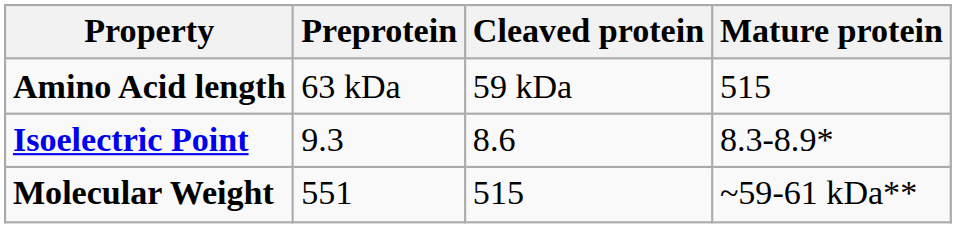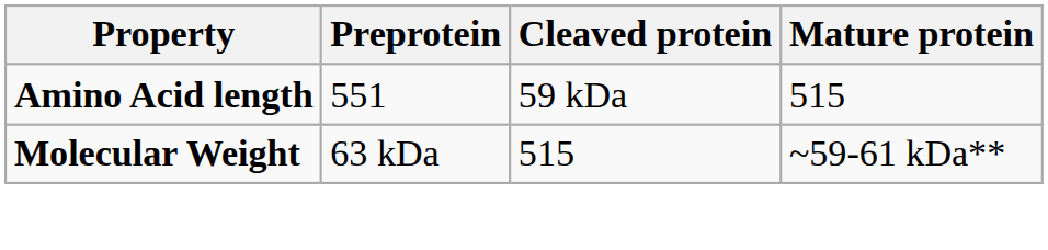 <table class="wikitable">
 <tr>
 <th>Property</th>
 <th>Preprotein</th>
 <th>Cleaved protein</th>
 <th>Mature protein</th>
 </tr>
 <tr>
 <td><strong>Amino Acid length</strong></td>
-<td>63 kDa</td>
+<td>551</td>
 <td>59 kDa</td>
 <td>515</td>
 </tr>
 <tr>
-<td><strong><a href='#'>Isoelectric Point</a></strong></td>
-<td>9.3</td>
-<td>8.6</td>
-<td>8.3-8.9*</td>
-</tr>
-<tr>
 <td><strong>Molecular Weight</strong></td>
-<td>551</td>
+<td>63 kDa</td>
 <td>515</td>
 <td>~59-61 kDa**</td>
 </tr>
 </table>
